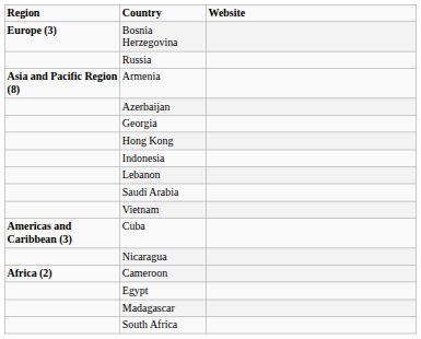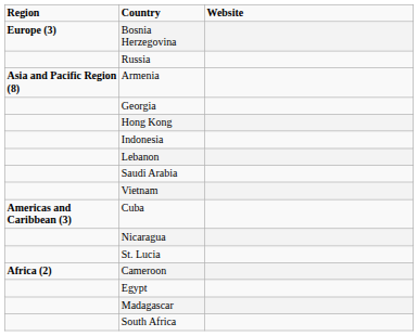 <table class="wikitable sortable">
 <tr>
 <td width="175" valign="top"><strong>Region</strong></td>
 <td width="125" valign="top"><strong>Country </strong></td>
 <td width="125" valign="top"><strong>Website </strong>  </td>
 </tr>
 <tr>
 <td width="175" valign="top"><strong>Europe (3)</strong></td>
 <td width="125" valign="top" bgcolor="#F3F3F3">Bosnia Herzegovina</td>
 <td width="338" valign="top" bgcolor="#F3F3F3"> </td>
 </tr>
 <tr>
 <td width="175" valign="top"> </td>
 <td width="125" valign="top">Russia</td>
 <td width="338" valign="top"> </td>
 </tr>
 <tr>
 <td width="175" valign="top"><strong>Asia and Pacific Region (8)</strong></td>
 <td width="125" valign="top">Armenia</td>
 <td width="338" valign="top"> </td>
-</tr>
-<tr>
-<td width="175" valign="top"> </td>
-<td width="125" valign="top" bgcolor="#F3F3F3">Azerbaijan</td>
-<td width="338" valign="top" bgcolor="#F3F3F3"> </td>
 </tr>
 <tr>
 <td width="175" valign="top"> </td>
 <td width="125" valign="top">Georgia</td>
 <td width="338" valign="top"><span></span></td>
 </tr>
 <tr>
 <td width="175" valign="top"> </td>
 <td width="125" valign="top" bgcolor="#F3F3F3">Hong Kong</td>
 <td width="338" valign="top" bgcolor="#F3F3F3"> </td>
 </tr>
 <tr>
 <td width="175" valign="top"> </td>
 <td width="125" valign="top">Indonesia</td>
 <td width="338" valign="top"> </td>
 </tr>
 <tr>
 <td width="175" valign="top"> </td>
 <td width="125" valign="top" bgcolor="#F3F3F3">Lebanon</td>
 <td width="338" valign="top" bgcolor="#F3F3F3"> </td>
 </tr>
 <tr>
 <td width="175" valign="top"> </td>
 <td width="125" valign="top">Saudi Arabia</td>
 <td width="338" valign="top"> </td>
 </tr>
 <tr>
 <td width="175" valign="top"> </td>
 <td width="125" valign="top" bgcolor="#F3F3F3">Vietnam</td>
 <td width="338" valign="top" bgcolor="#F3F3F3"> </td>
 </tr>
 <tr>
 <td width="175" valign="top"><strong>Americas and Caribbean (3)</strong></td>
 <td width="125" valign="top">Cuba</td>
 <td width="338" valign="top"> </td>
 </tr>
 <tr>
 <td width="175" valign="top"> </td>
 <td width="125" valign="top" bgcolor="#F3F3F3">Nicaragua</td>
 <td width="338" valign="top" bgcolor="#F3F3F3"> </td>
 </tr>
 <tr>
+<td width="175" valign="top"> </td>
+<td width="125" valign="top">St. Lucia</td>
+<td width="338" valign="top"> </td>
+</tr>
+<tr>
 <td width="175" valign="top"><strong>Africa (2)</strong></td>
 <td width="125" valign="top" bgcolor="#F3F3F3">Cameroon</td>
 <td width="338" valign="top" bgcolor="#F3F3F3"> </td>
 </tr>
 <tr>
 <td width="175" valign="top"> </td>
 <td width="125" valign="top">Egypt</td>
 <td width="338" valign="top"> </td>
 </tr>
 <tr>
 <td width="175" valign="top"> </td>
 <td width="125" valign="top" bgcolor="#F3F3F3">Madagascar</td>
 <td width="338" valign="top" bgcolor="#F3F3F3"> </td>
 </tr>
 <tr>
 <td width="175" valign="top"> </td>
 <td width="125" valign="top">South Africa</td>
 <td width="338" valign="top"><span></span></td>
 </tr>
 </table>
